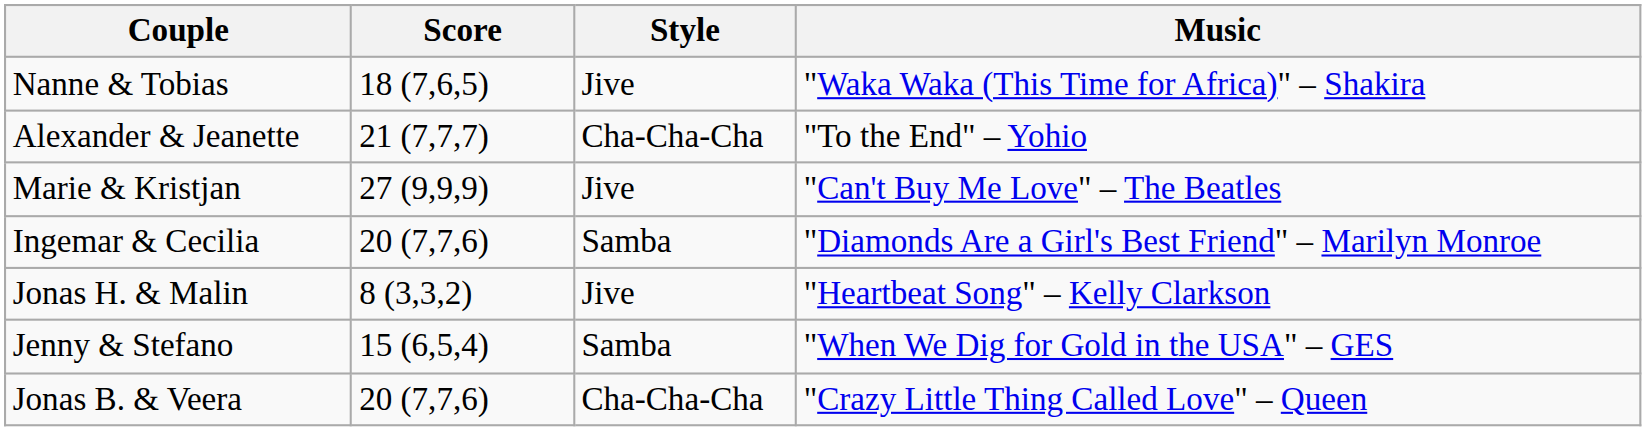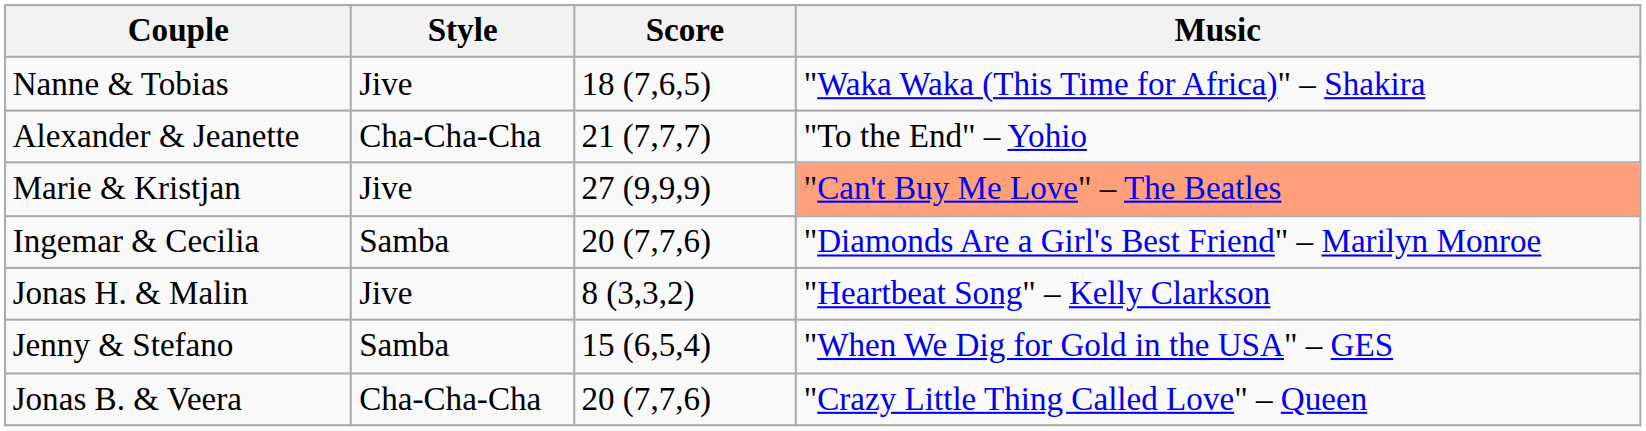 <table class="wikitable">
 <tr>
 <th width="160">Couple</th>
+<th width="100">Style</th>
 <th width="100">Score</th>
-<th width="100">Style</th>
 <th width="400">Music</th>
 </tr>
 <tr>
 <td>Nanne & Tobias</td>
+<td>Jive</td>
 <td>18 (7,6,5)</td>
-<td>Jive</td>
 <td>"<a href='#'>Waka Waka (This Time for Africa)</a>"  – <a href='#'>Shakira</a></td>
 </tr>
 <tr>
 <td>Alexander & Jeanette</td>
+<td>Cha-Cha-Cha</td>
 <td>21 (7,7,7)</td>
-<td>Cha-Cha-Cha</td>
 <td>"To the End" – <a href='#'>Yohio</a></td>
 </tr>
 <tr>
 <td>Marie & Kristjan</td>
+<td>Jive</td>
 <td>27 (9,9,9)</td>
-<td>Jive</td>
-<td>"<a href='#'>Can't Buy Me Love</a>" – <a href='#'>The Beatles</a></td>
+<td style="background: lightsalmon;">"<a href='#'>Can't Buy Me Love</a>" – <a href='#'>The Beatles</a></td>
 </tr>
 <tr>
 <td>Ingemar & Cecilia</td>
+<td>Samba</td>
 <td>20 (7,7,6)</td>
-<td>Samba</td>
 <td>"<a href='#'>Diamonds Are a Girl's Best Friend</a>" – <a href='#'>Marilyn Monroe</a></td>
 </tr>
 <tr>
 <td>Jonas H. & Malin</td>
+<td>Jive</td>
 <td>8 (3,3,2)</td>
-<td>Jive</td>
 <td>"<a href='#'>Heartbeat Song</a>" – <a href='#'>Kelly Clarkson</a></td>
 </tr>
 <tr>
 <td>Jenny & Stefano</td>
+<td>Samba</td>
 <td>15 (6,5,4)</td>
-<td>Samba</td>
 <td>"<a href='#'>When We Dig for Gold in the USA</a>"  – <a href='#'>GES</a></td>
 </tr>
 <tr>
 <td>Jonas B. & Veera</td>
+<td>Cha-Cha-Cha</td>
 <td>20 (7,7,6)</td>
-<td>Cha-Cha-Cha</td>
 <td>"<a href='#'>Crazy Little Thing Called Love</a>" – <a href='#'>Queen</a></td>
 </tr>
 </table>
